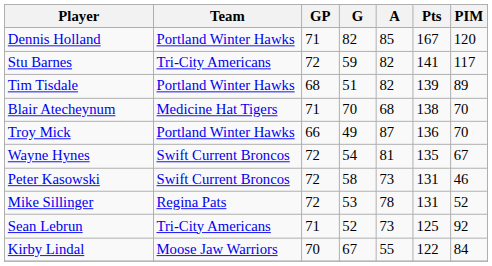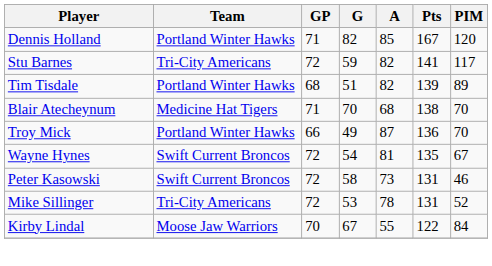 <table class="wikitable">
 <tr>
 <th width="30%">Player</th>
 <th width="30%">Team</th>
 <th width="7.5%">GP</th>
 <th width="7.5%">G</th>
 <th width="7.5%">A</th>
 <th width="7.5%">Pts</th>
 <th width="7.5%">PIM</th>
 </tr>
 <tr>
 <td><a href='#'>Dennis Holland</a></td>
 <td><a href='#'>Portland Winter Hawks</a></td>
 <td>71</td>
 <td>82</td>
 <td>85</td>
 <td>167</td>
 <td>120</td>
 </tr>
 <tr>
 <td><a href='#'>Stu Barnes</a></td>
 <td><a href='#'>Tri-City Americans</a></td>
 <td>72</td>
 <td>59</td>
 <td>82</td>
 <td>141</td>
 <td>117</td>
 </tr>
 <tr>
 <td><a href='#'>Tim Tisdale</a></td>
 <td><a href='#'>Portland Winter Hawks</a></td>
 <td>68</td>
 <td>51</td>
 <td>82</td>
 <td>139</td>
 <td>89</td>
 </tr>
 <tr>
 <td><a href='#'>Blair Atecheynum</a></td>
 <td><a href='#'>Medicine Hat Tigers</a></td>
 <td>71</td>
 <td>70</td>
 <td>68</td>
 <td>138</td>
 <td>70</td>
 </tr>
 <tr>
 <td><a href='#'>Troy Mick</a></td>
 <td><a href='#'>Portland Winter Hawks</a></td>
 <td>66</td>
 <td>49</td>
 <td>87</td>
 <td>136</td>
 <td>70</td>
 </tr>
 <tr>
 <td><a href='#'>Wayne Hynes</a></td>
 <td><a href='#'>Swift Current Broncos</a></td>
 <td>72</td>
 <td>54</td>
 <td>81</td>
 <td>135</td>
 <td>67</td>
 </tr>
 <tr>
 <td><a href='#'>Peter Kasowski</a></td>
 <td><a href='#'>Swift Current Broncos</a></td>
 <td>72</td>
 <td>58</td>
 <td>73</td>
 <td>131</td>
 <td>46</td>
 </tr>
 <tr>
 <td><a href='#'>Mike Sillinger</a></td>
-<td><a href='#'>Regina Pats</a></td>
+<td><a href='#'>Tri-City Americans</a></td>
 <td>72</td>
 <td>53</td>
 <td>78</td>
 <td>131</td>
 <td>52</td>
-</tr>
-<tr>
-<td><a href='#'>Sean Lebrun</a></td>
-<td><a href='#'>Tri-City Americans</a></td>
-<td>71</td>
-<td>52</td>
-<td>73</td>
-<td>125</td>
-<td>92</td>
 </tr>
 <tr>
 <td><a href='#'>Kirby Lindal</a></td>
 <td><a href='#'>Moose Jaw Warriors</a></td>
 <td>70</td>
 <td>67</td>
 <td>55</td>
 <td>122</td>
 <td>84</td>
 </tr>
 <tr>
 </tr>
 </table>
